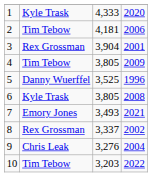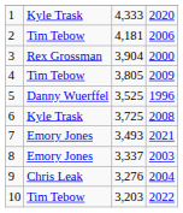 <table class="wikitable">
 <tr>
 </tr>
 <tr>
 <td>1</td>
 <td><a href='#'>Kyle Trask</a></td>
 <td><abbr>4,333</abbr></td>
 <td><a href='#'>2020</a></td>
 </tr>
 <tr>
 <td>2</td>
 <td><a href='#'>Tim Tebow</a></td>
 <td><abbr>4,181</abbr></td>
 <td><a href='#'>2006</a></td>
 </tr>
 <tr>
 <td>3</td>
 <td><a href='#'>Rex Grossman</a></td>
 <td><abbr>3,904</abbr></td>
-<td><a href='#'>2001</a></td>
+<td><a href='#'>2000</a></td>
 </tr>
 <tr>
 <td>4</td>
 <td><a href='#'>Tim Tebow</a></td>
 <td><abbr>3,805</abbr></td>
 <td><a href='#'>2009</a></td>
 </tr>
 <tr>
 <td>5</td>
 <td><a href='#'>Danny Wuerffel</a></td>
 <td><abbr>3,525</abbr></td>
 <td><a href='#'>1996</a></td>
 </tr>
 <tr>
 <td>6</td>
 <td><a href='#'>Kyle Trask</a></td>
-<td><abbr>3,805</abbr></td>
+<td><abbr>3,725</abbr></td>
 <td><a href='#'>2008</a></td>
 </tr>
 <tr>
 <td>7</td>
 <td><a href='#'>Emory Jones</a></td>
 <td><abbr> 3,493 </abbr></td>
 <td><a href='#'>2021</a></td>
 </tr>
 <tr>
 <td>8</td>
-<td><a href='#'>Rex Grossman</a></td>
+<td><a href='#'>Emory Jones</a></td>
 <td><abbr>3,337</abbr></td>
-<td><a href='#'>2002</a></td>
+<td><a href='#'>2003</a></td>
 </tr>
 <tr>
 <td>9</td>
 <td><a href='#'>Chris Leak</a></td>
 <td><abbr>3,276</abbr></td>
 <td><a href='#'>2004</a></td>
 </tr>
 <tr>
 <td>10</td>
 <td><a href='#'>Tim Tebow</a></td>
 <td><abbr>3,203</abbr></td>
 <td><a href='#'>2022</a></td>
 </tr>
 </table>
